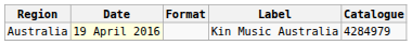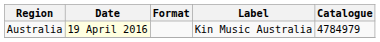 <table class="wikitable plainrowheaders">
 <tr>
 <th scope="col">Region</th>
 <th scope="col">Date</th>
 <th scope="col">Format</th>
 <th scope="col">Label</th>
 <th scope="col">Catalogue</th>
 </tr>
 <tr>
 <td>Australia</td>
 <td style="background: lightyellow;">19 April 2016</td>
 <td></td>
 <td>Kin Music Australia</td>
-<td>4284979</td>
+<td>4784979</td>
 </tr>
 <tr>
 </tr>
 </table>
